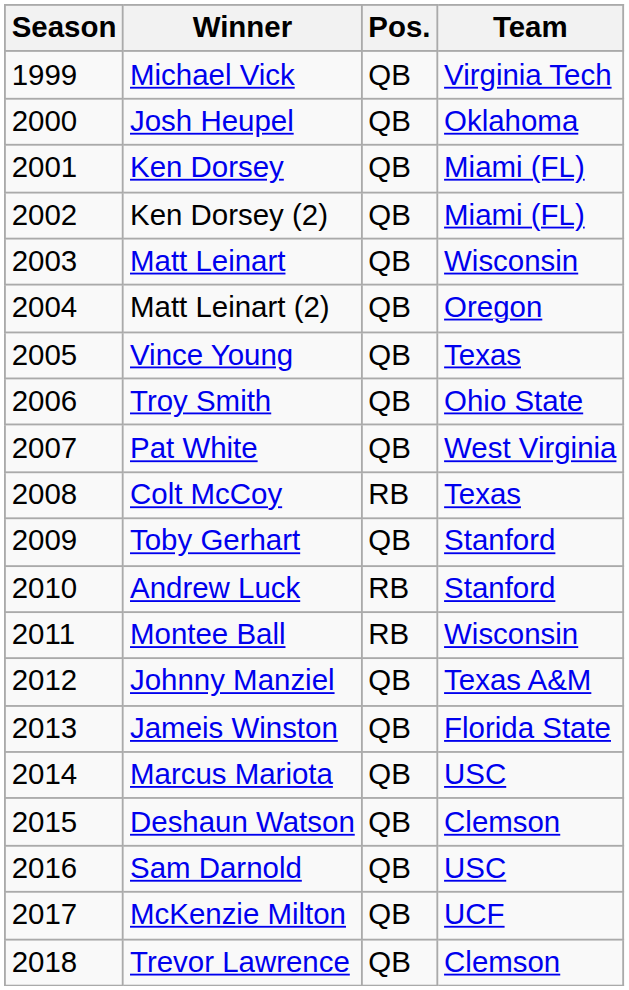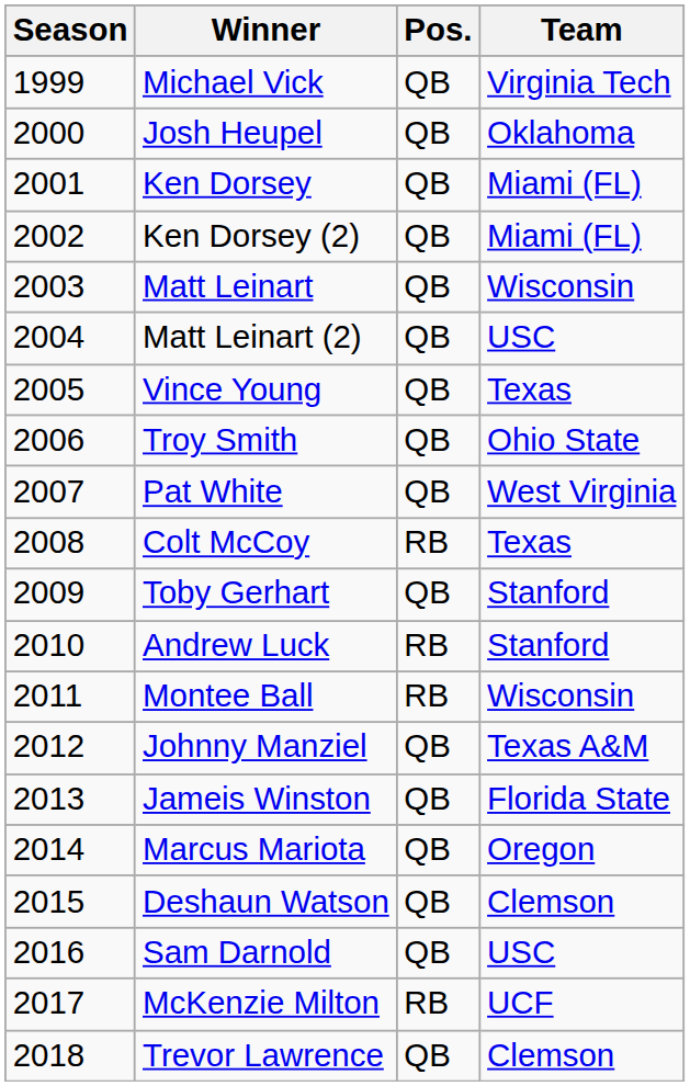 <table class="wikitable sortable">
 <tr>
 <th>Season</th>
 <th>Winner</th>
 <th>Pos.</th>
 <th>Team</th>
 </tr>
 <tr>
 <td>1999</td>
 <td><a href='#'>Michael Vick</a></td>
 <td>QB</td>
 <td><a href='#'>Virginia Tech</a></td>
 </tr>
 <tr>
 <td>2000</td>
 <td><a href='#'>Josh Heupel</a></td>
 <td>QB</td>
 <td><a href='#'>Oklahoma</a></td>
 </tr>
 <tr>
 <td>2001</td>
 <td><a href='#'>Ken Dorsey</a></td>
 <td>QB</td>
 <td><a href='#'>Miami (FL)</a></td>
 </tr>
 <tr>
 <td>2002</td>
 <td>Ken Dorsey (2)</td>
 <td>QB</td>
 <td><a href='#'>Miami (FL)</a></td>
 </tr>
 <tr>
 <td>2003</td>
 <td><a href='#'>Matt Leinart</a></td>
 <td>QB</td>
 <td><a href='#'>Wisconsin</a></td>
 </tr>
 <tr>
 <td>2004</td>
 <td>Matt Leinart (2)</td>
 <td>QB</td>
-<td><a href='#'>Oregon</a></td>
+<td><a href='#'>USC</a></td>
 </tr>
 <tr>
 <td>2005</td>
 <td><a href='#'>Vince Young</a></td>
 <td>QB</td>
 <td><a href='#'>Texas</a></td>
 </tr>
 <tr>
 <td>2006</td>
 <td><a href='#'>Troy Smith</a></td>
 <td>QB</td>
 <td><a href='#'>Ohio State</a></td>
 </tr>
 <tr>
 <td>2007</td>
 <td><a href='#'>Pat White</a></td>
 <td>QB</td>
 <td><a href='#'>West Virginia</a></td>
 </tr>
 <tr>
 <td>2008</td>
 <td><a href='#'>Colt McCoy</a></td>
 <td>RB</td>
 <td><a href='#'>Texas</a></td>
 </tr>
 <tr>
 <td>2009</td>
 <td><a href='#'>Toby Gerhart</a></td>
 <td>QB</td>
 <td><a href='#'>Stanford</a></td>
 </tr>
 <tr>
 <td>2010</td>
 <td><a href='#'>Andrew Luck</a></td>
 <td>RB</td>
 <td><a href='#'>Stanford</a></td>
 </tr>
 <tr>
 <td>2011</td>
 <td><a href='#'>Montee Ball</a></td>
 <td>RB</td>
 <td><a href='#'>Wisconsin</a></td>
 </tr>
 <tr>
 <td>2012</td>
 <td><a href='#'>Johnny Manziel</a></td>
 <td>QB</td>
 <td><a href='#'>Texas A&M</a></td>
 </tr>
 <tr>
 <td>2013</td>
 <td><a href='#'>Jameis Winston</a></td>
 <td>QB</td>
 <td><a href='#'>Florida State</a></td>
 </tr>
 <tr>
 <td>2014</td>
 <td><a href='#'>Marcus Mariota</a></td>
 <td>QB</td>
-<td><a href='#'>USC</a></td>
+<td><a href='#'>Oregon</a></td>
 </tr>
 <tr>
 <td>2015</td>
 <td><a href='#'>Deshaun Watson</a></td>
 <td>QB</td>
 <td><a href='#'>Clemson</a></td>
 </tr>
 <tr>
 <td>2016</td>
 <td><a href='#'>Sam Darnold</a></td>
 <td>QB</td>
 <td><a href='#'>USC</a></td>
 </tr>
 <tr>
 <td>2017</td>
 <td><a href='#'>McKenzie Milton</a></td>
-<td>QB</td>
+<td>RB</td>
 <td><a href='#'>UCF</a></td>
 </tr>
 <tr>
 <td>2018</td>
 <td><a href='#'>Trevor Lawrence</a></td>
 <td>QB</td>
 <td><a href='#'>Clemson</a></td>
 </tr>
 </table>
